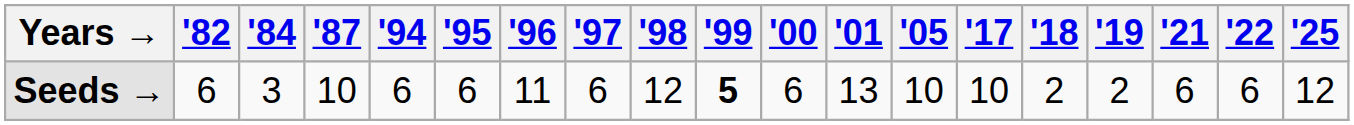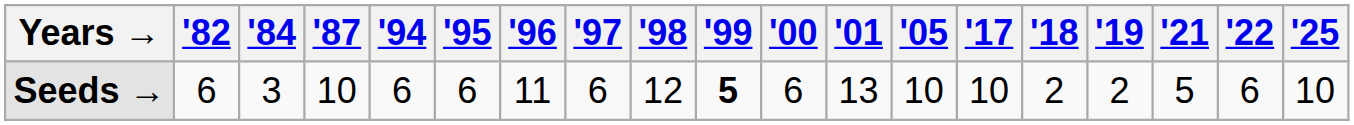 <table class="wikitable">
 <tr>
 <th>Years →</th>
 <th><a href='#'>'82</a></th>
 <th><a href='#'>'84</a></th>
 <th><a href='#'>'87</a></th>
 <th><a href='#'>'94</a></th>
 <th><a href='#'>'95</a></th>
 <th><a href='#'>'96</a></th>
 <th><a href='#'>'97</a></th>
 <th><a href='#'>'98</a></th>
 <th><a href='#'>'99</a></th>
 <th><a href='#'>'00</a></th>
 <th><a href='#'>'01</a></th>
 <th><a href='#'>'05</a></th>
 <th><a href='#'>'17</a></th>
 <th><a href='#'>'18</a></th>
 <th><a href='#'>'19</a></th>
 <th><a href='#'>'21</a></th>
 <th><a href='#'>'22</a></th>
 <th><a href='#'>'25</a></th>
 </tr>
 <tr align=center>
 <td align=left style="background: #e3e3e3;"><strong>Seeds →</strong></td>
 <td>6</td>
 <td>3</td>
 <td>10</td>
 <td>6</td>
 <td>6</td>
 <td>11</td>
 <td>6</td>
 <td>12</td>
 <td><strong>5</strong></td>
 <td>6</td>
 <td>13</td>
 <td>10</td>
 <td>10</td>
 <td>2</td>
 <td>2</td>
+<td>5</td>
 <td>6</td>
-<td>6</td>
-<td>12</td>
+<td>10</td>
 </tr>
 </table>
